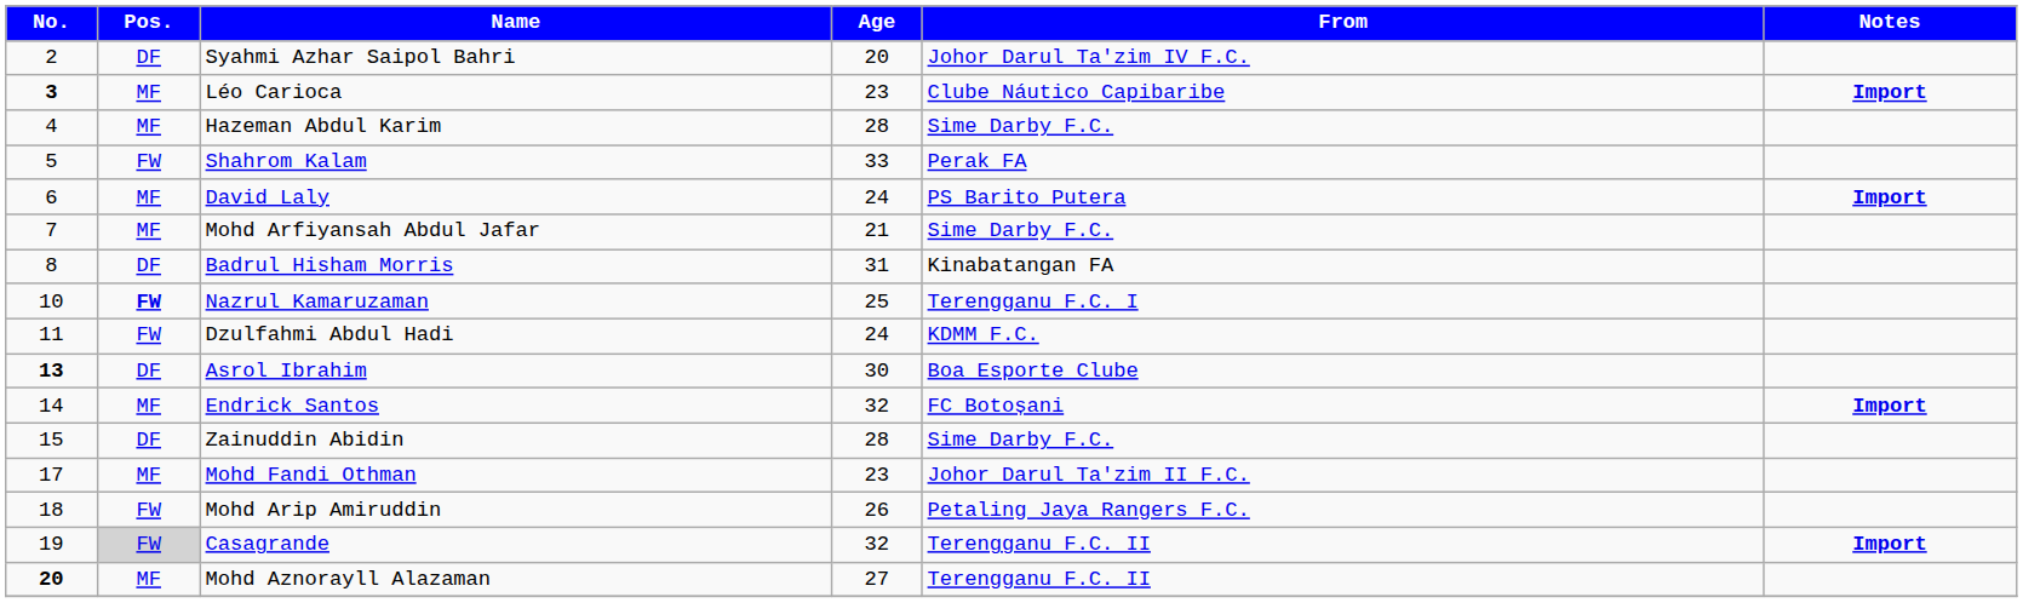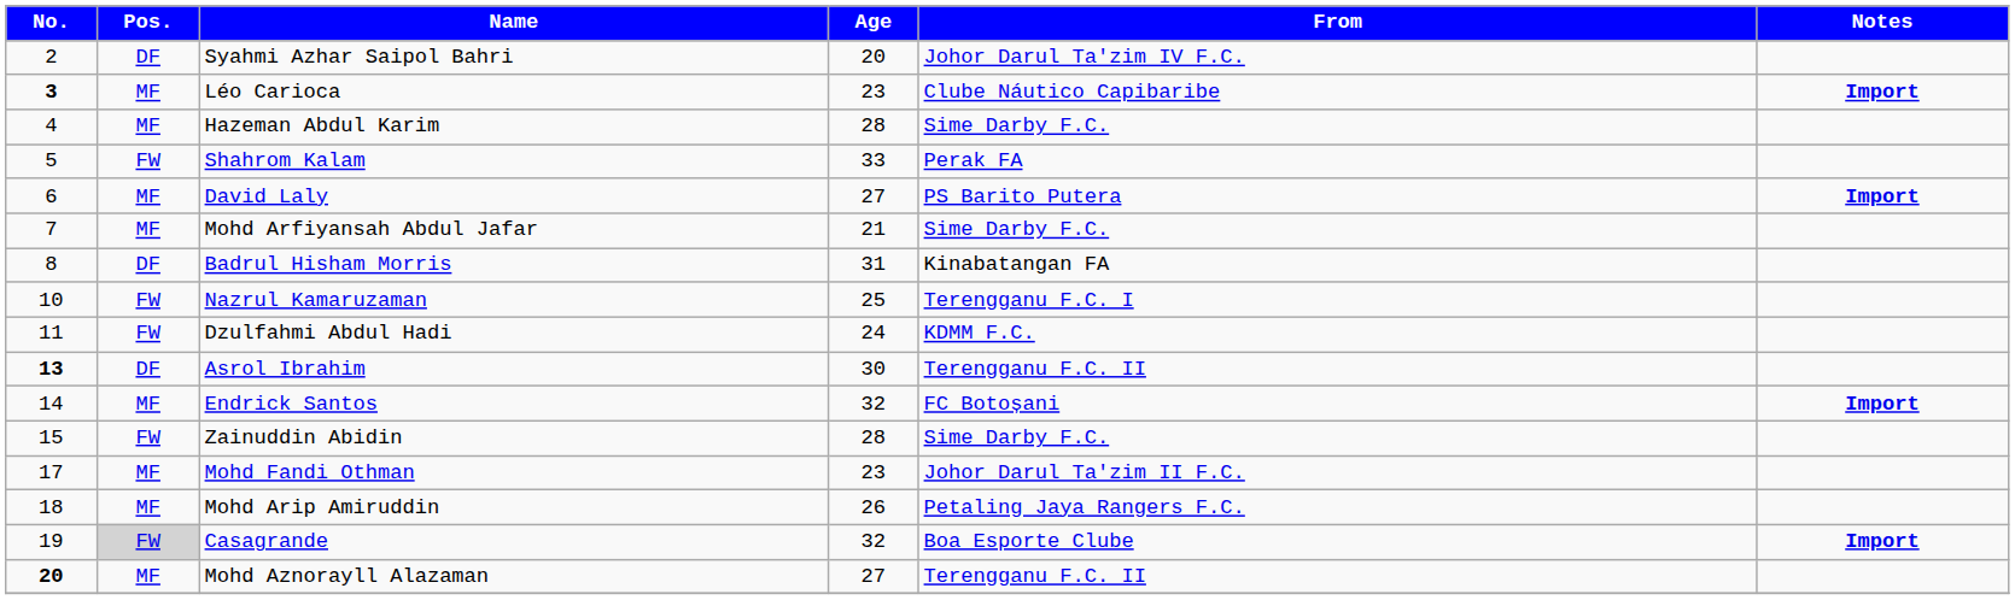 <table class="wikitable sortable" style="text-align:Center; font-size:90%; width:90%;">
 <tr>
 <th style="background:blue; color:white; width:2%">No.</th>
 <th style="background:blue; color:white; width:2%">Pos.</th>
 <th style="background:blue; color:white; width:15%">Name</th>
 <th style="background:blue; color:white; width:2%">Age</th>
 <th style="background:blue; color:white; width:20%">From</th>
 <th style="background:blue; color:white; width:6%">Notes</th>
 </tr>
 <tr>
 <td>2</td>
 <td><a href='#'>DF</a></td>
 <td align=left> Syahmi Azhar Saipol Bahri</td>
 <td>20</td>
 <td align=left> <a href='#'>Johor Darul Ta'zim IV F.C.</a></td>
 <td></td>
 </tr>
 <tr>
 <td><strong>3</strong></td>
 <td><a href='#'>MF</a></td>
 <td align=left> Léo Carioca</td>
 <td>23</td>
 <td align=left> <a href='#'>Clube Náutico Capibaribe</a></td>
 <td><strong><a href='#'>Import</a></strong></td>
 </tr>
 <tr>
 <td>4</td>
 <td><a href='#'>MF</a></td>
 <td align=left> Hazeman Abdul Karim</td>
 <td>28</td>
 <td align=left> <a href='#'>Sime Darby F.C.</a></td>
 <td></td>
 </tr>
 <tr>
 <td>5</td>
 <td><a href='#'>FW</a></td>
 <td align=left> <a href='#'>Shahrom Kalam</a></td>
 <td>33</td>
 <td align=left> <a href='#'>Perak FA</a></td>
 <td></td>
 </tr>
 <tr>
 <td>6</td>
 <td><a href='#'>MF</a></td>
 <td align=left> <a href='#'>David Laly</a></td>
-<td>24</td>
+<td>27</td>
 <td align=left> <a href='#'>PS Barito Putera</a></td>
 <td><strong><a href='#'>Import</a></strong></td>
 </tr>
 <tr>
 <td>7</td>
 <td><a href='#'>MF</a></td>
 <td align=left> Mohd Arfiyansah Abdul Jafar</td>
 <td>21</td>
 <td align=left> <a href='#'>Sime Darby F.C.</a></td>
 <td></td>
 </tr>
 <tr>
 <td>8</td>
 <td><a href='#'>DF</a></td>
 <td align=left> <a href='#'>Badrul Hisham Morris</a></td>
 <td>31</td>
 <td align=left> Kinabatangan FA</td>
 <td></td>
 </tr>
 <tr>
 <td>10</td>
-<td><strong><a href='#'>FW</a></strong></td>
+<td><a href='#'>FW</a></td>
 <td align=left> <a href='#'>Nazrul Kamaruzaman</a></td>
 <td>25</td>
 <td align=left> <a href='#'>Terengganu F.C. I</a></td>
 <td></td>
 </tr>
 <tr>
 <td>11</td>
 <td><a href='#'>FW</a></td>
 <td align=left> Dzulfahmi Abdul Hadi</td>
 <td>24</td>
 <td align=left> <a href='#'>KDMM F.C.</a></td>
 <td></td>
 </tr>
 <tr>
 <td><strong>13</strong></td>
 <td><a href='#'>DF</a></td>
 <td align=left> <a href='#'>Asrol Ibrahim</a></td>
 <td>30</td>
-<td align=left> <a href='#'>Boa Esporte Clube</a></td>
+<td align=left> <a href='#'>Terengganu F.C. II</a></td>
 <td></td>
 </tr>
 <tr>
 <td>14</td>
 <td><a href='#'>MF</a></td>
 <td align=left> <a href='#'>Endrick Santos</a></td>
 <td>32</td>
 <td align=left> <a href='#'>FC Botoșani</a></td>
 <td><strong><a href='#'>Import</a></strong></td>
 </tr>
 <tr>
 <td>15</td>
-<td><a href='#'>DF</a></td>
+<td><a href='#'>FW</a></td>
 <td align=left> Zainuddin Abidin</td>
 <td>28</td>
 <td align=left> <a href='#'>Sime Darby F.C.</a></td>
 <td></td>
 </tr>
 <tr>
 <td>17</td>
 <td><a href='#'>MF</a></td>
 <td align=left> <a href='#'>Mohd Fandi Othman</a></td>
 <td>23</td>
 <td align=left> <a href='#'>Johor Darul Ta'zim II F.C.</a></td>
 <td></td>
 </tr>
 <tr>
 <td>18</td>
-<td><a href='#'>FW</a></td>
+<td><a href='#'>MF</a></td>
 <td align=left> Mohd Arip Amiruddin</td>
 <td>26</td>
 <td align=left> <a href='#'>Petaling Jaya Rangers F.C.</a></td>
 <td></td>
 </tr>
 <tr>
 <td>19</td>
 <td style="background: lightgrey;"><a href='#'>FW</a></td>
 <td align=left> <a href='#'>Casagrande</a></td>
 <td>32</td>
-<td align=left> <a href='#'>Terengganu F.C. II</a></td>
+<td align=left> <a href='#'>Boa Esporte Clube</a></td>
 <td><strong><a href='#'>Import</a></strong></td>
 </tr>
 <tr>
 <td><strong>20</strong></td>
 <td><a href='#'>MF</a></td>
 <td align=left> Mohd Aznorayll Alazaman</td>
 <td>27</td>
 <td align=left> <a href='#'>Terengganu F.C. II</a></td>
 <td></td>
 </tr>
 <tr>
 </tr>
 </table>
